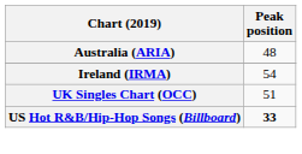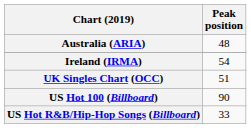 <table class="wikitable sortable plainrowheaders" style="text-align:center">
 <tr>
 <th scope="col">Chart (2019)</th>
 <th scope="col">Peak<br>position</th>
 </tr>
 <tr>
 <th scope="row">Australia (<a href='#'>ARIA</a>)</th>
 <td align="center">48</td>
 </tr>
 <tr>
 </tr>
 <tr>
 <th scope="row">Ireland (<a href='#'>IRMA</a>)</th>
 <td>54</td>
 </tr>
 <tr>
 <th scope="row"><a href='#'>UK Singles Chart</a> (<a href='#'>OCC</a>)</th>
 <td>51</td>
 </tr>
 <tr>
+<th scope="row">US <a href='#'>Hot 100</a> (<em><a href='#'>Billboard</a></em>)</th>
+<td>90</td>
+</tr>
+<tr>
 <th scope="row">US <a href='#'>Hot R&B/Hip-Hop Songs</a> (<em><a href='#'>Billboard</a></em>)</th>
-<td><strong>33</strong></td>
+<td>33</td>
 </tr>
 </table>
